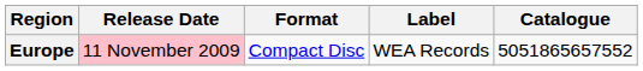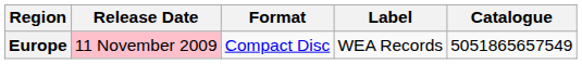 <table class="wikitable plainrowheaders">
 <tr>
 <th scope="col">Region</th>
 <th scope="col">Release Date</th>
 <th scope="col">Format</th>
 <th scope="col">Label</th>
 <th scope="col">Catalogue</th>
 </tr>
 <tr>
 <th scope="row" rowspan="1">Europe</th>
 <td style="background: pink;">11 November 2009</td>
 <td><a href='#'>Compact Disc</a></td>
 <td>WEA Records</td>
-<td>5051865657552</td>
+<td>5051865657549</td>
 </tr>
 </table>
